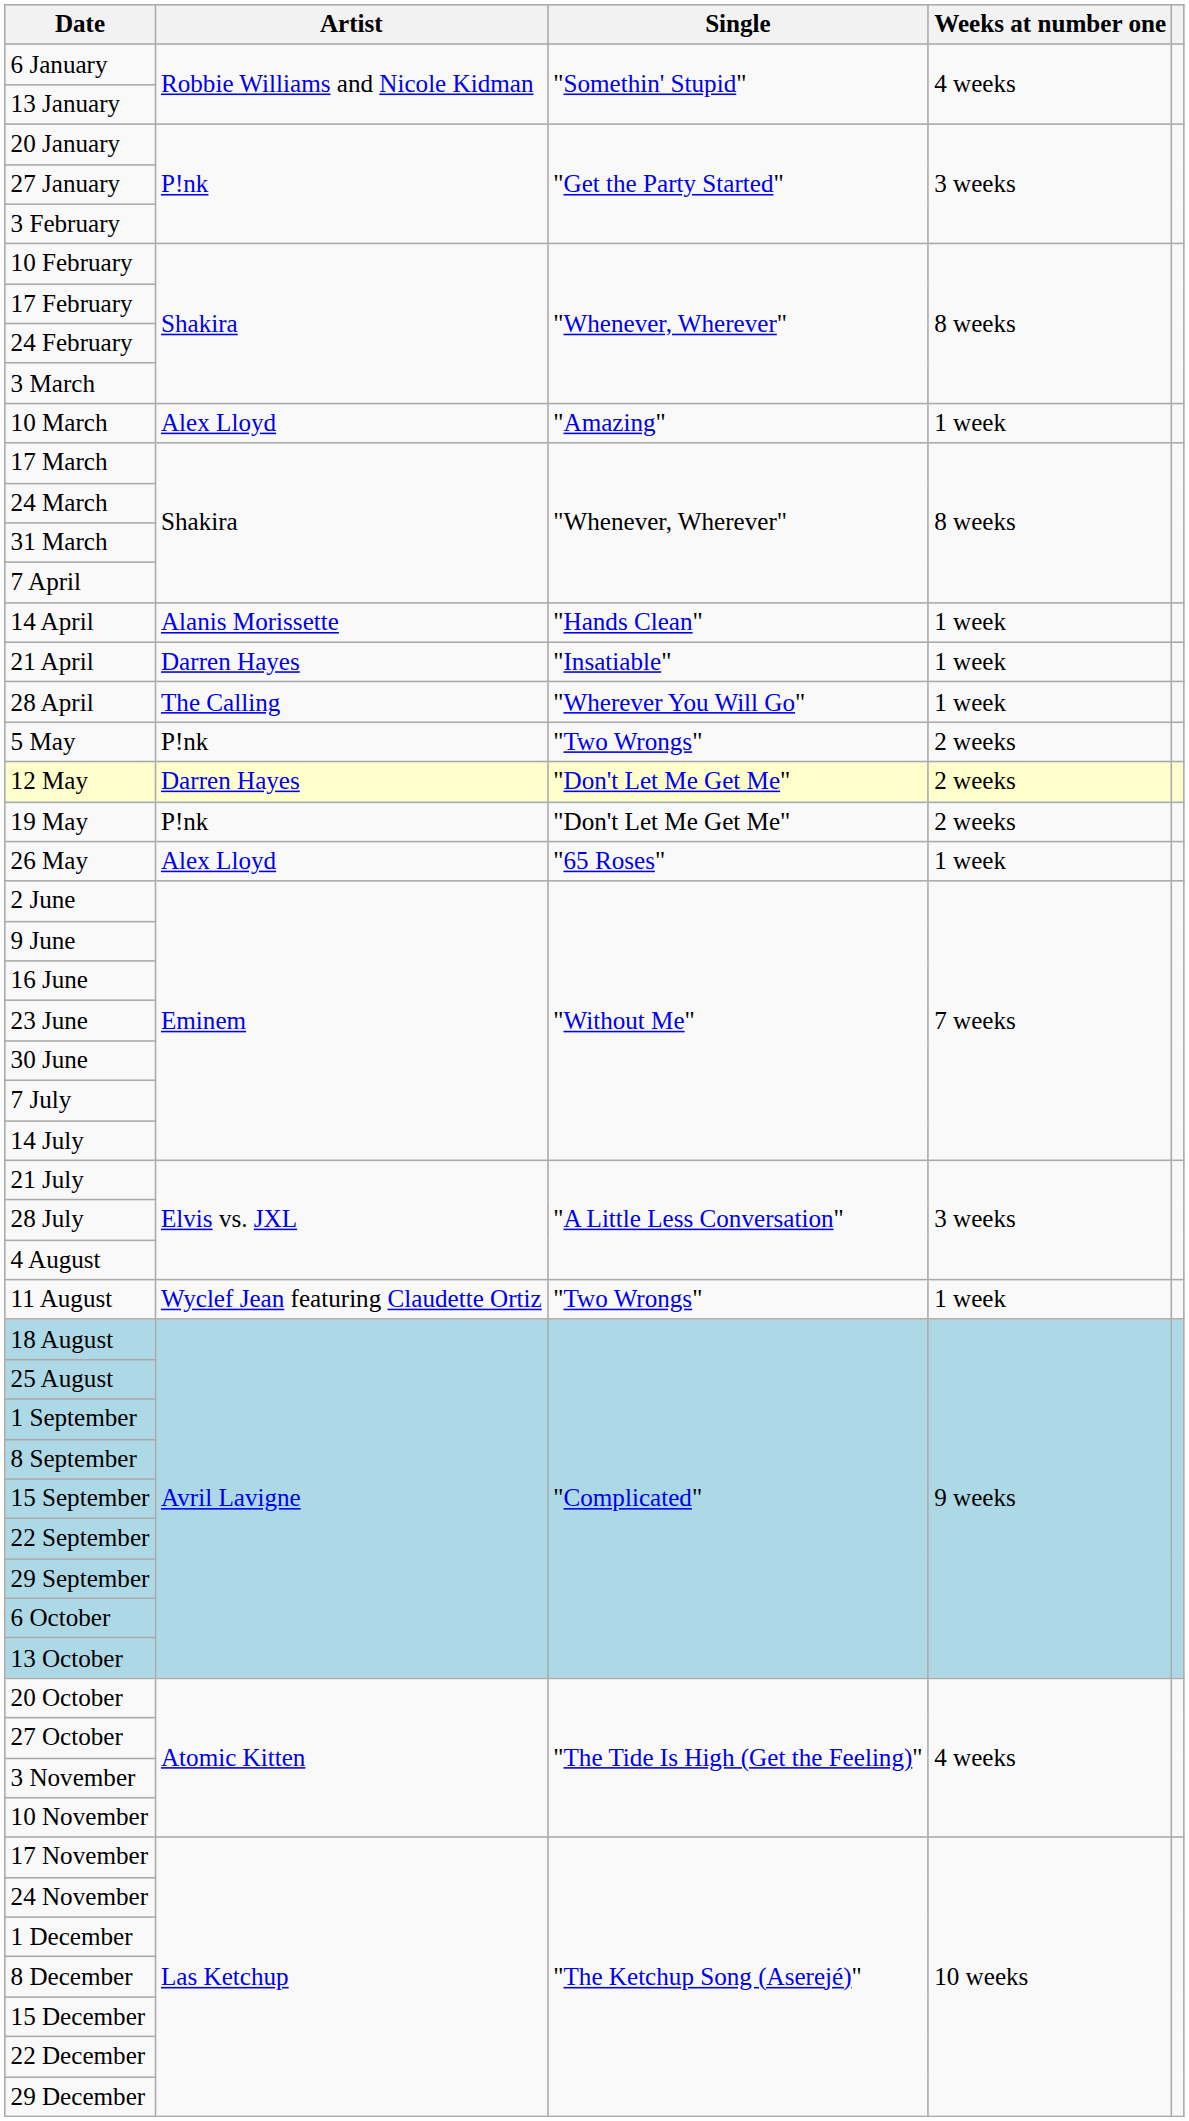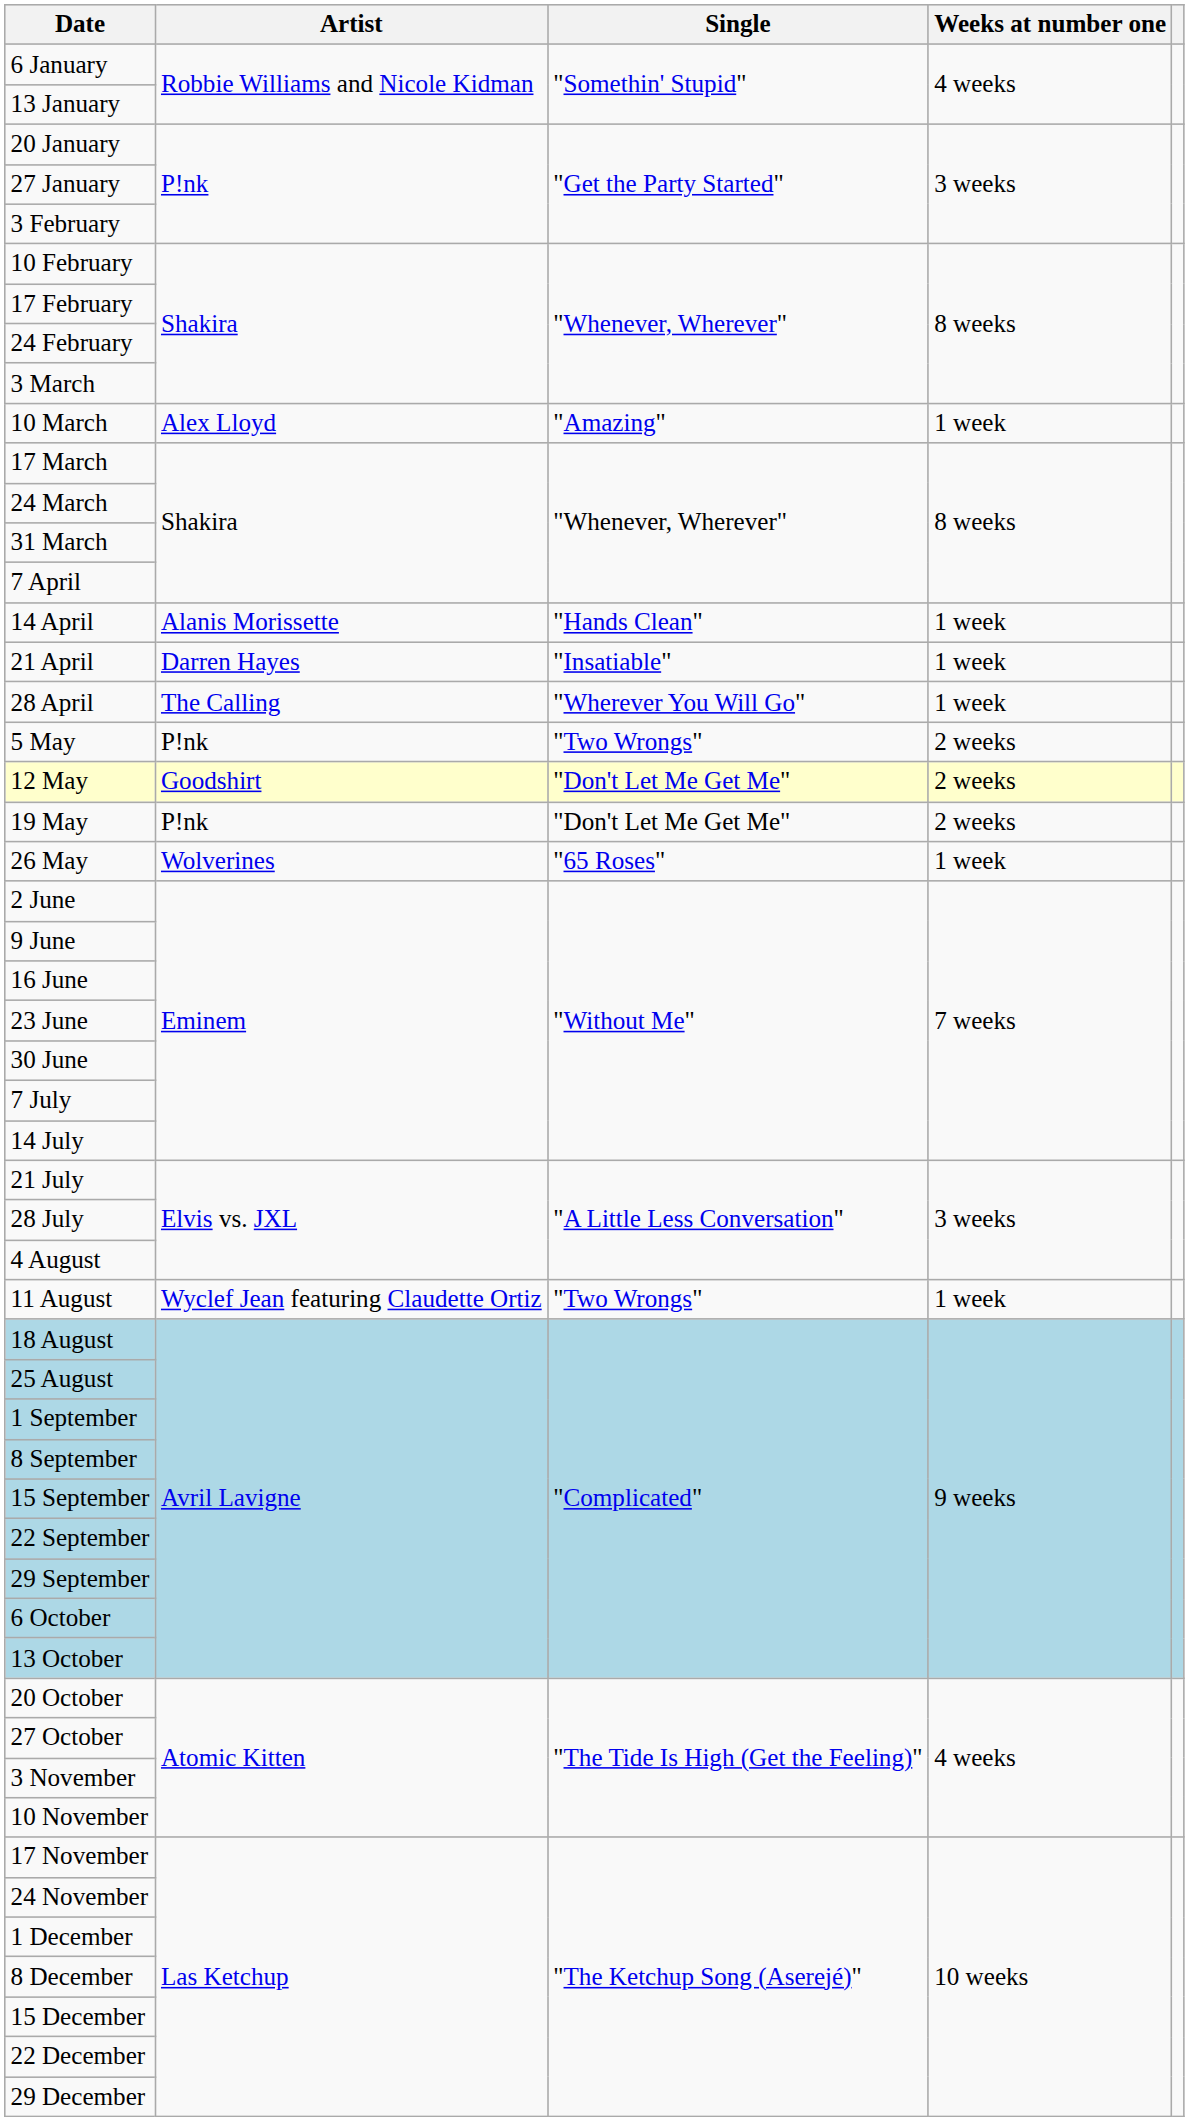 <table class="wikitable">
 <tr>
 <th>Date</th>
 <th>Artist</th>
 <th>Single</th>
 <th>Weeks at number one</th>
 <th></th>
 </tr>
 <tr>
 <td>6 January</td>
 <td rowspan="2"><a href='#'>Robbie Williams</a> and <a href='#'>Nicole Kidman</a></td>
 <td rowspan="2">"<a href='#'>Somethin' Stupid</a>"</td>
 <td rowspan="2">4 weeks</td>
 <td rowspan="2"></td>
 </tr>
 <tr>
 <td>13 January</td>
 </tr>
 <tr>
 <td>20 January</td>
 <td rowspan="3"><a href='#'>P!nk</a></td>
 <td rowspan="3">"<a href='#'>Get the Party Started</a>"</td>
 <td rowspan="3">3 weeks</td>
 <td rowspan="3"></td>
 </tr>
 <tr>
 <td>27 January</td>
 </tr>
 <tr>
 <td>3 February</td>
 </tr>
 <tr>
 <td>10 February</td>
 <td rowspan="4"><a href='#'>Shakira</a></td>
 <td rowspan="4">"<a href='#'>Whenever, Wherever</a>"</td>
 <td rowspan="4">8 weeks</td>
 <td rowspan="4"></td>
 </tr>
 <tr>
 <td>17 February</td>
 </tr>
 <tr>
 <td>24 February</td>
 </tr>
 <tr>
 <td>3 March</td>
 </tr>
 <tr>
 <td>10 March</td>
 <td><a href='#'>Alex Lloyd</a></td>
 <td>"<a href='#'>Amazing</a>"</td>
 <td>1 week</td>
 <td></td>
 </tr>
 <tr>
 <td>17 March</td>
 <td rowspan="4">Shakira</td>
 <td rowspan="4">"Whenever, Wherever"</td>
 <td rowspan="4">8 weeks</td>
 <td rowspan="4"></td>
 </tr>
 <tr>
 <td>24 March</td>
 </tr>
 <tr>
 <td>31 March</td>
 </tr>
 <tr>
 <td>7 April</td>
 </tr>
 <tr>
 <td>14 April</td>
 <td><a href='#'>Alanis Morissette</a></td>
 <td>"<a href='#'>Hands Clean</a>"</td>
 <td>1 week</td>
 <td></td>
 </tr>
 <tr>
 <td>21 April</td>
 <td><a href='#'>Darren Hayes</a></td>
 <td>"<a href='#'>Insatiable</a>"</td>
 <td>1 week</td>
 <td></td>
 </tr>
 <tr>
 <td>28 April</td>
 <td><a href='#'>The Calling</a></td>
 <td>"<a href='#'>Wherever You Will Go</a>"</td>
 <td>1 week</td>
 <td></td>
 </tr>
 <tr>
 <td>5 May</td>
 <td>P!nk</td>
 <td>"<a href='#'>Two Wrongs</a>"</td>
 <td>2 weeks</td>
 <td></td>
 </tr>
 <tr bgcolor="#FFFFCC">
 <td>12 May</td>
-<td><a href='#'>Darren Hayes</a></td>
+<td><a href='#'>Goodshirt</a></td>
 <td>"<a href='#'>Don't Let Me Get Me</a>"</td>
 <td>2 weeks</td>
 <td></td>
 </tr>
 <tr>
 <td>19 May</td>
 <td>P!nk</td>
 <td>"Don't Let Me Get Me"</td>
 <td>2 weeks</td>
 <td></td>
 </tr>
 <tr>
 <td>26 May</td>
-<td><a href='#'>Alex Lloyd</a></td>
+<td><a href='#'>Wolverines</a></td>
 <td>"<a href='#'>65 Roses</a>"</td>
 <td>1 week</td>
 <td></td>
 </tr>
 <tr>
 <td>2 June</td>
 <td rowspan="7"><a href='#'>Eminem</a></td>
 <td rowspan="7">"<a href='#'>Without Me</a>"</td>
 <td rowspan="7">7 weeks</td>
 <td rowspan="7"></td>
 </tr>
 <tr>
 <td>9 June</td>
 </tr>
 <tr>
 <td>16 June</td>
 </tr>
 <tr>
 <td>23 June</td>
 </tr>
 <tr>
 <td>30 June</td>
 </tr>
 <tr>
 <td>7 July</td>
 </tr>
 <tr>
 <td>14 July</td>
 </tr>
 <tr>
 <td>21 July</td>
 <td rowspan="3"><a href='#'>Elvis</a> vs. <a href='#'>JXL</a></td>
 <td rowspan="3">"<a href='#'>A Little Less Conversation</a>"</td>
 <td rowspan="3">3 weeks</td>
 <td rowspan="3"></td>
 </tr>
 <tr>
 <td>28 July</td>
 </tr>
 <tr>
 <td>4 August</td>
 </tr>
 <tr>
 <td>11 August</td>
 <td><a href='#'>Wyclef Jean</a> featuring <a href='#'>Claudette Ortiz</a></td>
 <td>"<a href='#'>Two Wrongs</a>"</td>
 <td>1 week</td>
 <td></td>
 </tr>
 <tr bgcolor="lightblue">
 <td>18 August</td>
 <td rowspan="9"><a href='#'>Avril Lavigne</a></td>
 <td rowspan="9">"<a href='#'>Complicated</a>"</td>
 <td rowspan="9">9 weeks</td>
 <td rowspan="9"></td>
 </tr>
 <tr bgcolor="lightblue">
 <td>25 August</td>
 </tr>
 <tr bgcolor="lightblue">
 <td>1 September</td>
 </tr>
 <tr bgcolor="lightblue">
 <td>8 September</td>
 </tr>
 <tr bgcolor="lightblue">
 <td>15 September</td>
 </tr>
 <tr bgcolor="lightblue">
 <td>22 September</td>
 </tr>
 <tr bgcolor="lightblue">
 <td>29 September</td>
 </tr>
 <tr bgcolor="lightblue">
 <td>6 October</td>
 </tr>
 <tr bgcolor="lightblue">
 <td>13 October</td>
 </tr>
 <tr>
 <td>20 October</td>
 <td rowspan="4"><a href='#'>Atomic Kitten</a></td>
 <td rowspan="4">"<a href='#'>The Tide Is High (Get the Feeling)</a>"</td>
 <td rowspan="4">4 weeks</td>
 <td rowspan="4"></td>
 </tr>
 <tr>
 <td>27 October</td>
 </tr>
 <tr>
 <td>3 November</td>
 </tr>
 <tr>
 <td>10 November</td>
 </tr>
 <tr>
 <td>17 November</td>
 <td rowspan="7"><a href='#'>Las Ketchup</a></td>
 <td rowspan="7">"<a href='#'>The Ketchup Song (Aserejé)</a>"</td>
 <td rowspan="7">10 weeks</td>
 <td rowspan="7"></td>
 </tr>
 <tr>
 <td>24 November</td>
 </tr>
 <tr>
 <td>1 December</td>
 </tr>
 <tr>
 <td>8 December</td>
 </tr>
 <tr>
 <td>15 December</td>
 </tr>
 <tr>
 <td>22 December</td>
 </tr>
 <tr>
 <td>29 December</td>
 </tr>
 </table>
